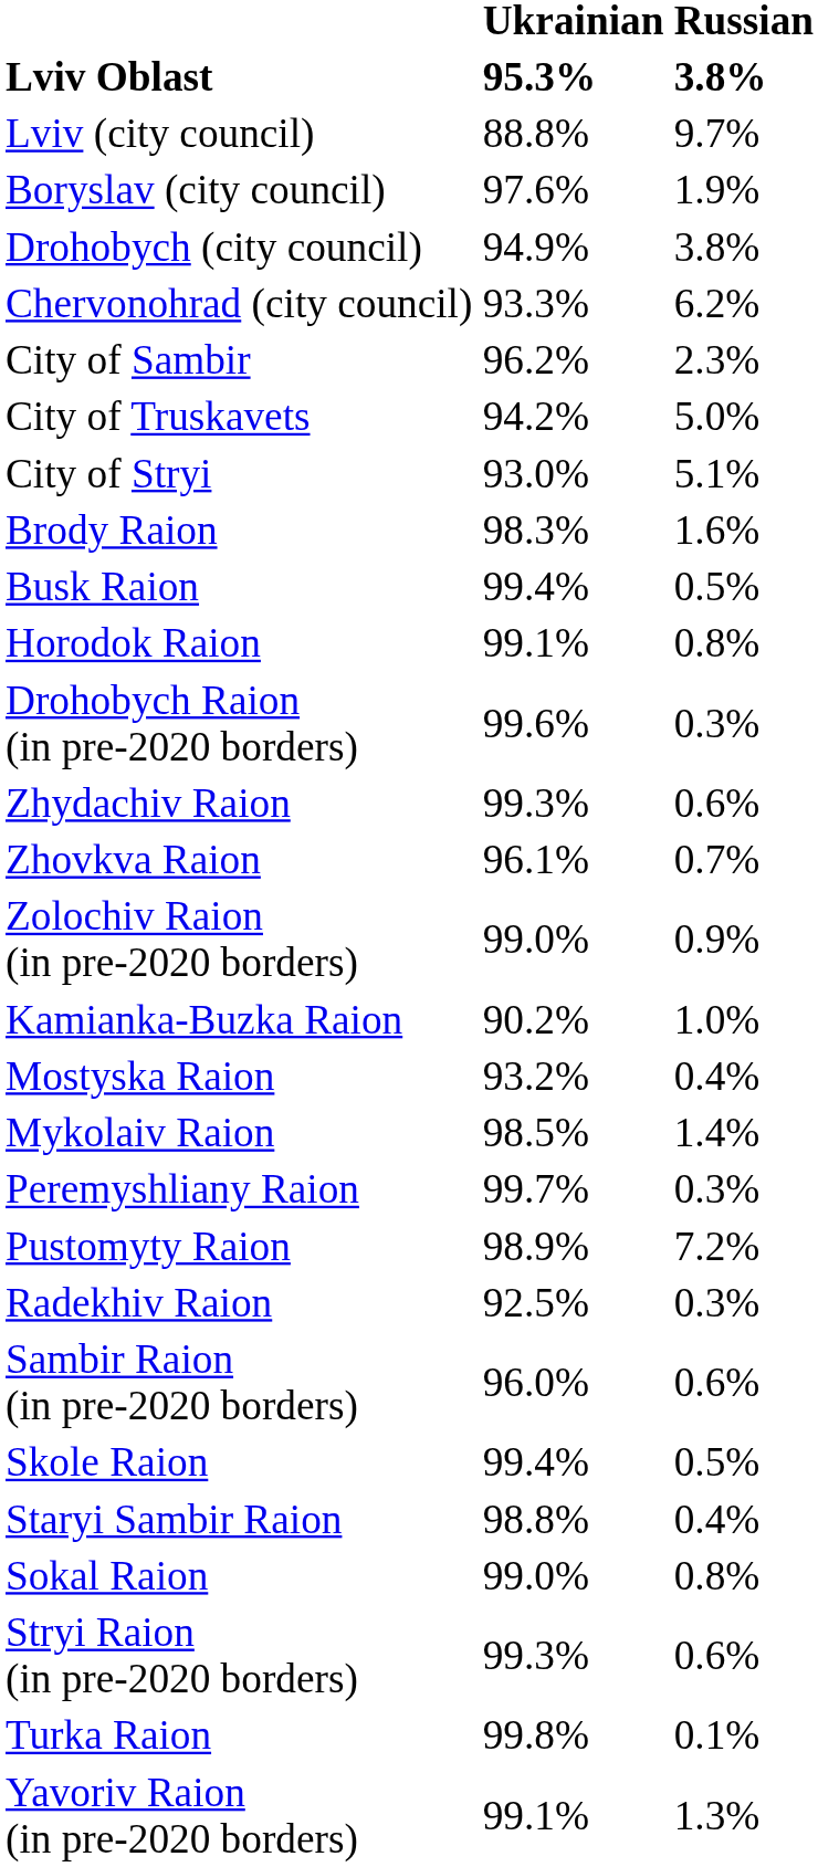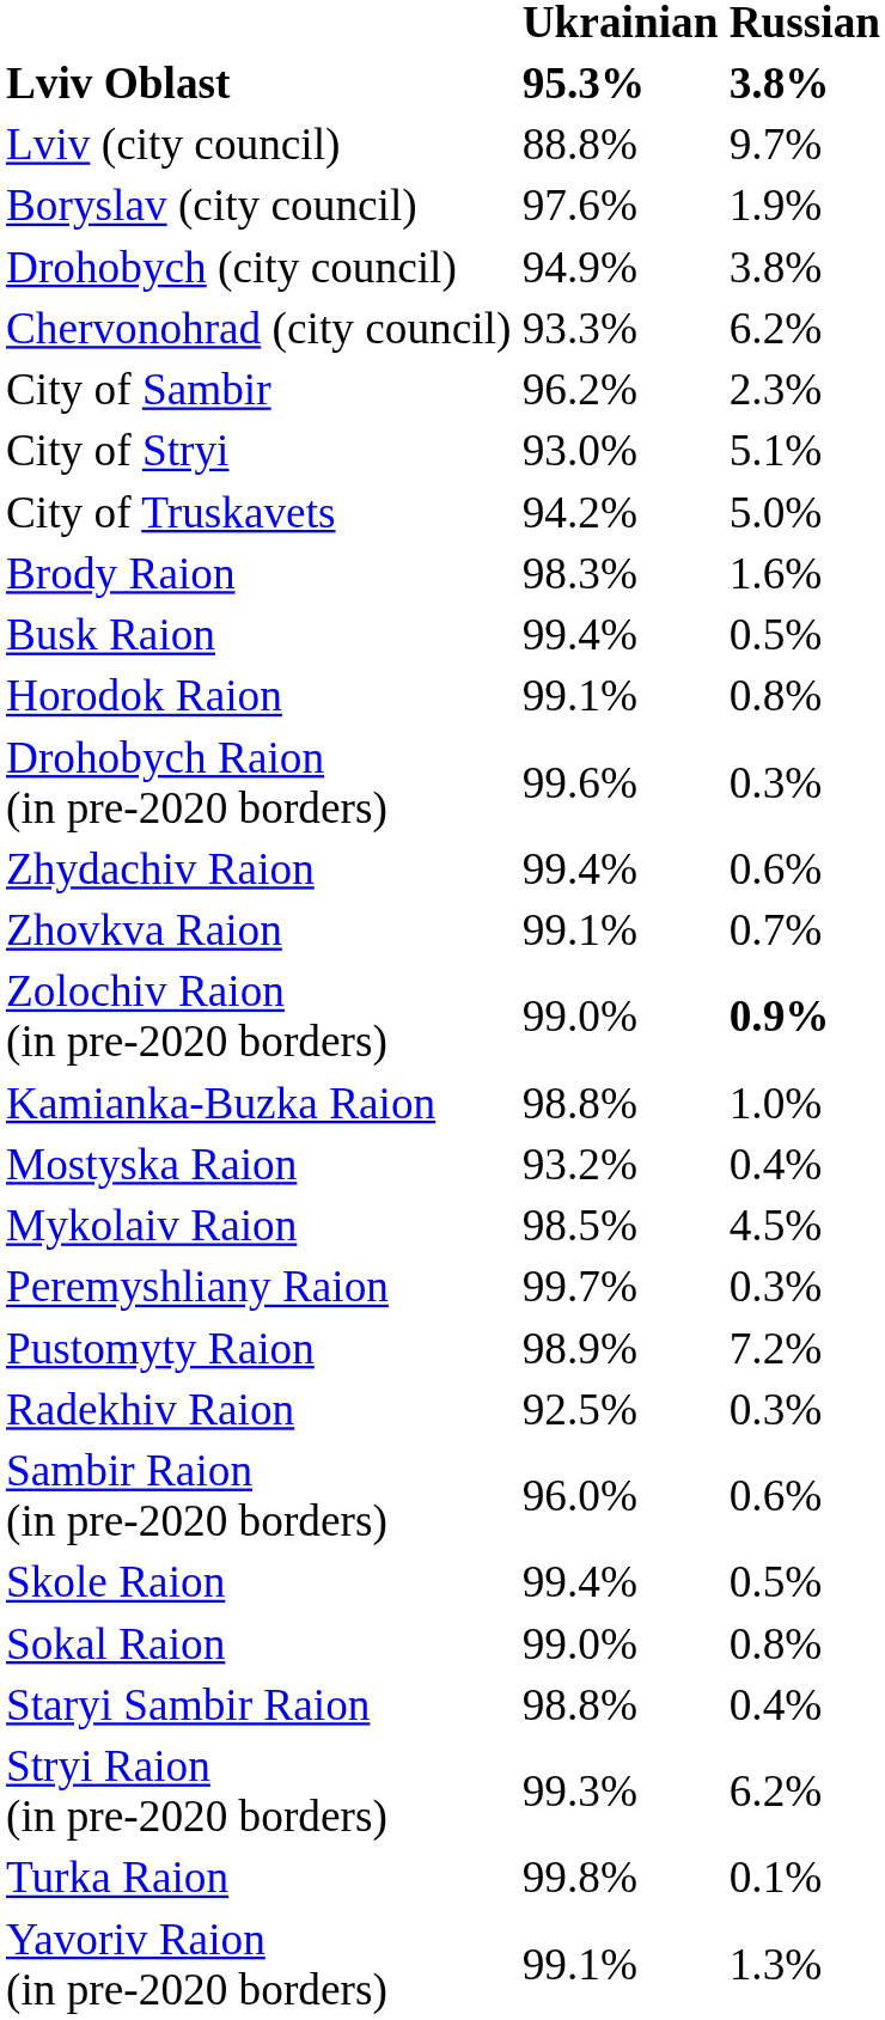 <table class="standard sortable">
 <tr>
 <th></th>
 <th>Ukrainian</th>
 <th>Russian</th>
 </tr>
 <tr>
 <td><strong>Lviv Oblast</strong></td>
 <td><strong>95.3%</strong></td>
 <td><strong>3.8%</strong></td>
 </tr>
 <tr>
 <td><a href='#'>Lviv</a> (city council)</td>
 <td>88.8%</td>
 <td>9.7%</td>
 </tr>
 <tr>
 <td><a href='#'>Boryslav</a> (city council)</td>
 <td>97.6%</td>
 <td>1.9%</td>
 </tr>
 <tr>
 <td><a href='#'>Drohobych</a> (city council)</td>
 <td>94.9%</td>
 <td>3.8%</td>
 </tr>
 <tr>
 <td><a href='#'>Chervonohrad</a> (city council)</td>
 <td>93.3%</td>
 <td>6.2%</td>
 </tr>
 <tr>
 <td>City of <a href='#'>Sambir</a></td>
 <td>96.2%</td>
 <td>2.3%</td>
 </tr>
 <tr>
+<td>City of <a href='#'>Stryi</a></td>
+<td>93.0%</td>
+<td>5.1%</td>
+</tr>
+<tr>
 <td>City of <a href='#'>Truskavets</a></td>
 <td>94.2%</td>
 <td>5.0%</td>
-</tr>
-<tr>
-<td>City of <a href='#'>Stryi</a></td>
-<td>93.0%</td>
-<td>5.1%</td>
 </tr>
 <tr>
 <td><a href='#'>Brody Raion</a></td>
 <td>98.3%</td>
 <td>1.6%</td>
 </tr>
 <tr>
 <td><a href='#'>Busk Raion</a></td>
 <td>99.4%</td>
 <td>0.5%</td>
 </tr>
 <tr>
 <td><a href='#'>Horodok Raion</a></td>
 <td>99.1%</td>
 <td>0.8%</td>
 </tr>
 <tr>
 <td><a href='#'>Drohobych Raion</a><br>(in pre-2020 borders)</td>
 <td>99.6%</td>
 <td>0.3%</td>
 </tr>
 <tr>
 <td><a href='#'>Zhydachiv Raion</a></td>
-<td>99.3%</td>
+<td>99.4%</td>
 <td>0.6%</td>
 </tr>
 <tr>
 <td><a href='#'>Zhovkva Raion</a></td>
-<td>96.1%</td>
+<td>99.1%</td>
 <td>0.7%</td>
 </tr>
 <tr>
 <td><a href='#'>Zolochiv Raion</a><br>(in pre-2020 borders)</td>
 <td>99.0%</td>
-<td>0.9%</td>
+<td><strong>0.9%</strong></td>
 </tr>
 <tr>
 <td><a href='#'>Kamianka-Buzka Raion</a></td>
-<td>90.2%</td>
+<td>98.8%</td>
 <td>1.0%</td>
 </tr>
 <tr>
 <td><a href='#'>Mostyska Raion</a></td>
 <td>93.2%</td>
 <td>0.4%</td>
 </tr>
 <tr>
 <td><a href='#'>Mykolaiv Raion</a></td>
 <td>98.5%</td>
-<td>1.4%</td>
+<td>4.5%</td>
 </tr>
 <tr>
 <td><a href='#'>Peremyshliany Raion</a></td>
 <td>99.7%</td>
 <td>0.3%</td>
 </tr>
 <tr>
 <td><a href='#'>Pustomyty Raion</a></td>
 <td>98.9%</td>
 <td>7.2%</td>
 </tr>
 <tr>
 <td><a href='#'>Radekhiv Raion</a></td>
 <td>92.5%</td>
 <td>0.3%</td>
 </tr>
 <tr>
 <td><a href='#'>Sambir Raion</a><br>(in pre-2020 borders)</td>
 <td>96.0%</td>
 <td>0.6%</td>
 </tr>
 <tr>
 <td><a href='#'>Skole Raion</a></td>
 <td>99.4%</td>
 <td>0.5%</td>
 </tr>
 <tr>
+<td><a href='#'>Sokal Raion</a></td>
+<td>99.0%</td>
+<td>0.8%</td>
+</tr>
+<tr>
 <td><a href='#'>Staryi Sambir Raion</a></td>
 <td>98.8%</td>
 <td>0.4%</td>
 </tr>
 <tr>
-<td><a href='#'>Sokal Raion</a></td>
-<td>99.0%</td>
-<td>0.8%</td>
-</tr>
-<tr>
 <td><a href='#'>Stryi Raion</a><br>(in pre-2020 borders)</td>
 <td>99.3%</td>
-<td>0.6%</td>
+<td>6.2%</td>
 </tr>
 <tr>
 <td><a href='#'>Turka Raion</a></td>
 <td>99.8%</td>
 <td>0.1%</td>
 </tr>
 <tr>
 <td><a href='#'>Yavoriv Raion</a><br>(in pre-2020 borders)</td>
 <td>99.1%</td>
 <td>1.3%</td>
 </tr>
 </table>
